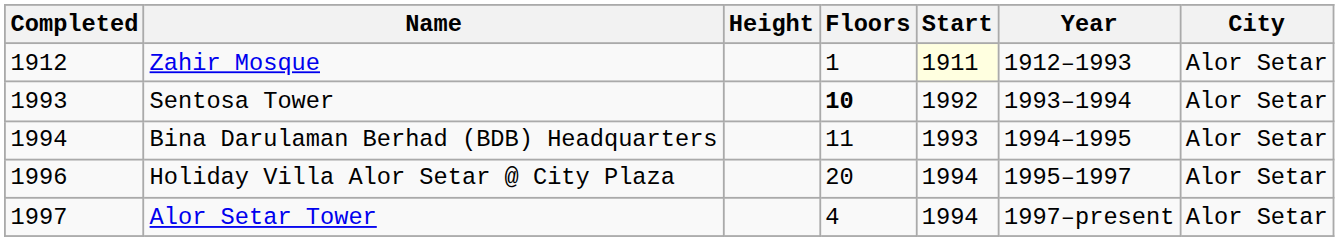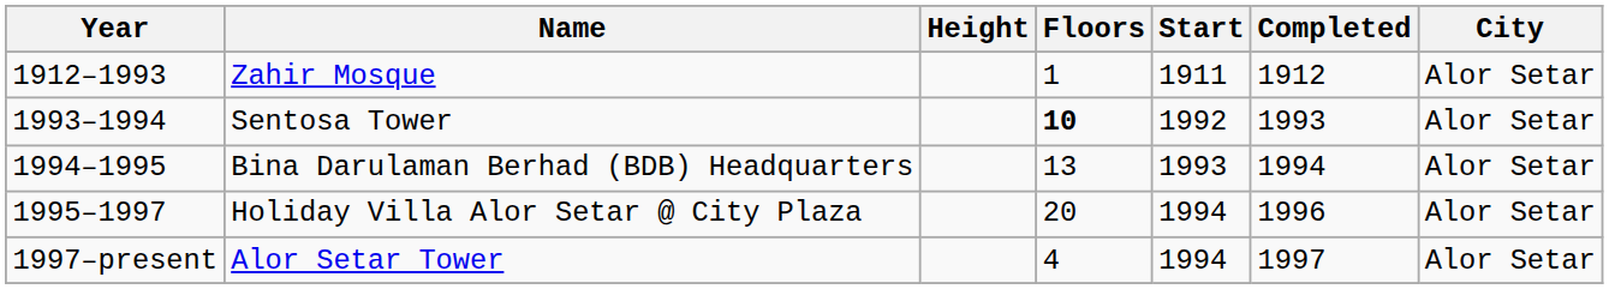 <table class="wikitable sortable">
 <tr>
-<th>Completed</th>
+<th>Year</th>
 <th>Name</th>
 <th>Height</th>
 <th>Floors</th>
 <th>Start</th>
-<th>Year</th>
+<th>Completed</th>
 <th>City</th>
 </tr>
 <tr>
-<td>1912</td>
+<td>1912–1993</td>
 <td><a href='#'>Zahir Mosque</a></td>
 <td></td>
 <td>1</td>
-<td style="background: lightyellow;">1911</td>
-<td>1912–1993</td>
+<td>1911</td>
+<td>1912</td>
 <td>Alor Setar</td>
 </tr>
 <tr>
-<td>1993</td>
+<td>1993–1994</td>
 <td>Sentosa Tower</td>
 <td></td>
 <td><strong>10</strong></td>
 <td>1992</td>
-<td>1993–1994</td>
+<td>1993</td>
 <td>Alor Setar</td>
 </tr>
 <tr>
-<td>1994</td>
+<td>1994–1995</td>
 <td>Bina Darulaman Berhad (BDB) Headquarters</td>
 <td></td>
-<td>11</td>
+<td>13</td>
 <td>1993</td>
-<td>1994–1995</td>
+<td>1994</td>
 <td>Alor Setar</td>
 </tr>
 <tr>
-<td>1996</td>
+<td>1995–1997</td>
 <td>Holiday Villa Alor Setar @ City Plaza</td>
 <td></td>
 <td>20</td>
 <td>1994</td>
-<td>1995–1997</td>
+<td>1996</td>
 <td>Alor Setar</td>
 </tr>
 <tr>
-<td>1997</td>
+<td>1997–present</td>
 <td><a href='#'>Alor Setar Tower</a></td>
 <td></td>
 <td>4</td>
 <td>1994</td>
-<td>1997–present</td>
+<td>1997</td>
 <td>Alor Setar</td>
 </tr>
 </table>
